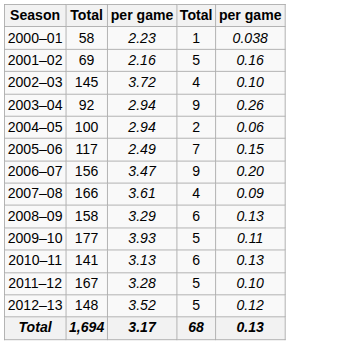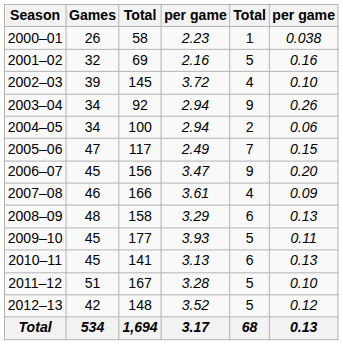 <table class="wikitable" style="text-align:center">
 <tr>
 <th>Season</th>
+<th>Games</th>
 <th>Total </th>
 <th> per game</th>
 <th>Total </th>
 <th> per game</th>
 </tr>
 <tr>
 <td>2000–01</td>
+<td>26</td>
 <td>58</td>
 <td><em>2.23</em></td>
 <td>1</td>
 <td><em>0.038</em></td>
 </tr>
 <tr>
 <td>2001–02</td>
+<td>32</td>
 <td>69</td>
 <td><em>2.16</em></td>
 <td>5</td>
 <td><em>0.16</em></td>
 </tr>
 <tr>
 <td>2002–03</td>
+<td>39</td>
 <td>145</td>
 <td><em>3.72</em></td>
 <td>4</td>
 <td><em>0.10</em></td>
 </tr>
 <tr>
 <td>2003–04</td>
+<td>34</td>
 <td>92</td>
 <td><em>2.94</em></td>
 <td>9</td>
 <td><em>0.26</em></td>
 </tr>
 <tr>
 <td>2004–05</td>
+<td>34</td>
 <td>100</td>
 <td><em>2.94</em></td>
 <td>2</td>
 <td><em>0.06</em></td>
 </tr>
 <tr>
 <td>2005–06</td>
+<td>47</td>
 <td>117</td>
 <td><em>2.49</em></td>
 <td>7</td>
 <td><em>0.15</em></td>
 </tr>
 <tr>
 <td>2006–07</td>
+<td>45</td>
 <td>156</td>
 <td><em>3.47</em></td>
 <td>9</td>
 <td><em>0.20</em></td>
 </tr>
 <tr>
 <td>2007–08</td>
+<td>46</td>
 <td>166</td>
 <td><em>3.61</em></td>
 <td>4</td>
 <td><em>0.09</em></td>
 </tr>
 <tr>
 <td>2008–09</td>
+<td>48</td>
 <td>158</td>
 <td><em>3.29</em></td>
 <td>6</td>
 <td><em>0.13</em></td>
 </tr>
 <tr>
 <td>2009–10</td>
+<td>45</td>
 <td>177</td>
 <td><em>3.93</em></td>
 <td>5</td>
 <td><em>0.11</em></td>
 </tr>
 <tr>
 <td>2010–11</td>
+<td>45</td>
 <td>141</td>
 <td><em>3.13</em></td>
 <td>6</td>
 <td><em>0.13</em></td>
 </tr>
 <tr>
 <td>2011–12</td>
+<td>51</td>
 <td>167</td>
 <td><em>3.28</em></td>
 <td>5</td>
 <td><em>0.10</em></td>
 </tr>
 <tr>
 <td>2012–13</td>
+<td>42</td>
 <td>148</td>
 <td><em>3.52</em></td>
 <td>5</td>
 <td><em>0.12</em></td>
 </tr>
 <tr>
 <th><em>Total</em></th>
+<th><em>534</em></th>
 <th><em>1,694</em></th>
 <th><em>3.17</em></th>
 <th><em>68</em></th>
 <th><em>0.13</em></th>
 </tr>
 </table>
